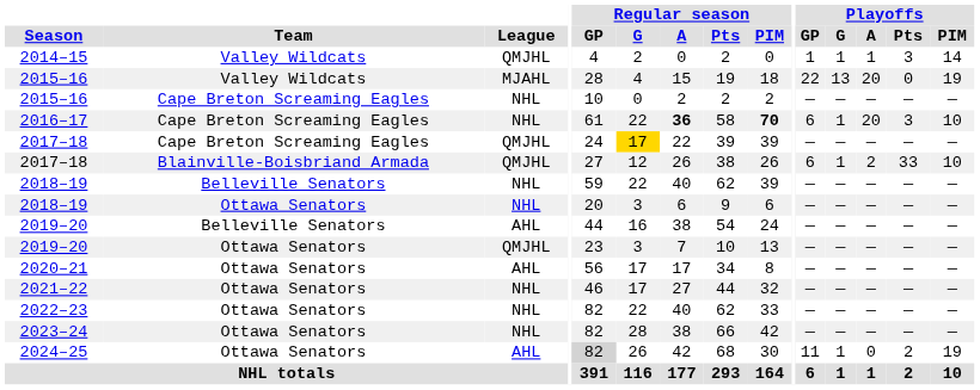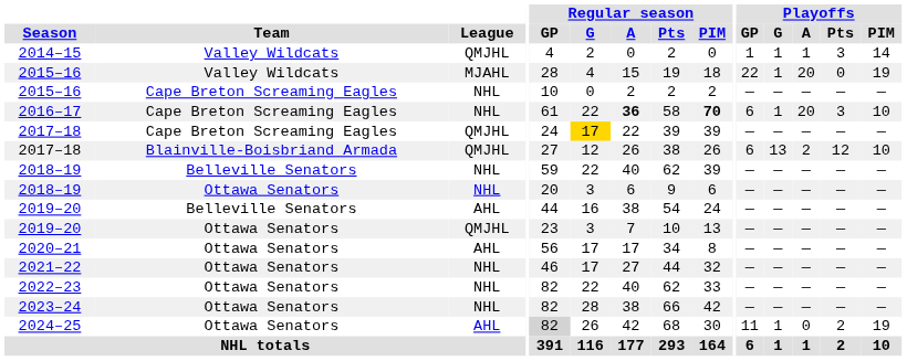 <table border="0" cellpadding="1" cellspacing="0" style="text-align:center; width:60em">
 <tr bgcolor="#e0e0e0">
 <th colspan="3" bgcolor="#ffffff"></th>
 <th rowspan="99" bgcolor="#ffffff"></th>
 <th colspan="5"><a href='#'>Regular season</a></th>
 <th rowspan="99" bgcolor="#ffffff"></th>
 <th colspan="5"><a href='#'>Playoffs</a></th>
 </tr>
 <tr bgcolor="#e0e0e0">
 <th><a href='#'>Season</a></th>
 <th>Team</th>
 <th>League</th>
 <th>GP</th>
 <th><a href='#'>G</a></th>
 <th><a href='#'>A</a></th>
 <th><a href='#'>Pts</a></th>
 <th><a href='#'>PIM</a></th>
 <th>GP</th>
 <th>G</th>
 <th>A</th>
 <th>Pts</th>
 <th>PIM</th>
 </tr>
 <tr>
 <td><a href='#'>2014–15</a></td>
 <td><a href='#'>Valley Wildcats</a></td>
 <td>QMJHL</td>
 <td>4</td>
 <td>2</td>
 <td>0</td>
 <td>2</td>
 <td>0</td>
 <td>1</td>
 <td>1</td>
 <td>1</td>
 <td>3</td>
 <td>14</td>
 </tr>
 <tr bgcolor="#f0f0f0">
 <td><a href='#'>2015–16</a></td>
 <td>Valley Wildcats</td>
 <td>MJAHL</td>
 <td>28</td>
 <td>4</td>
 <td>15</td>
 <td>19</td>
 <td>18</td>
 <td>22</td>
-<td>13</td>
+<td>1</td>
 <td>20</td>
 <td>0</td>
 <td>19</td>
 </tr>
 <tr>
 <td><a href='#'>2015–16</a></td>
 <td><a href='#'>Cape Breton Screaming Eagles</a></td>
 <td>NHL</td>
 <td>10</td>
 <td>0</td>
 <td>2</td>
 <td>2</td>
 <td>2</td>
 <td>—</td>
 <td>—</td>
 <td>—</td>
 <td>—</td>
 <td>—</td>
 </tr>
 <tr bgcolor="#f0f0f0">
 <td><a href='#'>2016–17</a></td>
 <td>Cape Breton Screaming Eagles</td>
 <td>NHL</td>
 <td>61</td>
 <td>22</td>
 <td><strong>36</strong></td>
 <td>58</td>
 <td><strong>70</strong></td>
 <td>6</td>
 <td>1</td>
 <td>20</td>
 <td>3</td>
 <td>10</td>
 </tr>
 <tr>
 <td><a href='#'>2017–18</a></td>
 <td>Cape Breton Screaming Eagles</td>
 <td>QMJHL</td>
 <td>24</td>
 <td style="background: gold;">17</td>
 <td>22</td>
 <td>39</td>
 <td>39</td>
 <td>—</td>
 <td>—</td>
 <td>—</td>
 <td>—</td>
 <td>—</td>
 </tr>
 <tr bgcolor="#f0f0f0">
 <td>2017–18</td>
 <td><a href='#'>Blainville-Boisbriand Armada</a></td>
 <td>QMJHL</td>
 <td>27</td>
 <td>12</td>
 <td>26</td>
 <td>38</td>
 <td>26</td>
 <td>6</td>
-<td>1</td>
+<td>13</td>
 <td>2</td>
-<td>33</td>
+<td>12</td>
 <td>10</td>
 </tr>
 <tr>
 <td><a href='#'>2018–19</a></td>
 <td><a href='#'>Belleville Senators</a></td>
 <td>NHL</td>
 <td>59</td>
 <td>22</td>
 <td>40</td>
 <td>62</td>
 <td>39</td>
 <td>—</td>
 <td>—</td>
 <td>—</td>
 <td>—</td>
 <td>—</td>
 </tr>
 <tr bgcolor="#f0f0f0">
 <td><a href='#'>2018–19</a></td>
 <td><a href='#'>Ottawa Senators</a></td>
 <td><a href='#'>NHL</a></td>
 <td>20</td>
 <td>3</td>
 <td>6</td>
 <td>9</td>
 <td>6</td>
 <td>—</td>
 <td>—</td>
 <td>—</td>
 <td>—</td>
 <td>—</td>
 </tr>
 <tr>
 <td><a href='#'>2019–20</a></td>
 <td>Belleville Senators</td>
 <td>AHL</td>
 <td>44</td>
 <td>16</td>
 <td>38</td>
 <td>54</td>
 <td>24</td>
 <td>—</td>
 <td>—</td>
 <td>—</td>
 <td>—</td>
 <td>—</td>
 </tr>
 <tr bgcolor="#f0f0f0">
 <td><a href='#'>2019–20</a></td>
 <td>Ottawa Senators</td>
 <td>QMJHL</td>
 <td>23</td>
 <td>3</td>
 <td>7</td>
 <td>10</td>
 <td>13</td>
 <td>—</td>
 <td>—</td>
 <td>—</td>
 <td>—</td>
 <td>—</td>
 </tr>
 <tr>
 <td><a href='#'>2020–21</a></td>
 <td>Ottawa Senators</td>
 <td>AHL</td>
 <td>56</td>
 <td>17</td>
 <td>17</td>
 <td>34</td>
 <td>8</td>
 <td>—</td>
 <td>—</td>
 <td>—</td>
 <td>—</td>
 <td>—</td>
 </tr>
 <tr bgcolor="#f0f0f0">
 <td><a href='#'>2021–22</a></td>
 <td>Ottawa Senators</td>
 <td>NHL</td>
 <td>46</td>
 <td>17</td>
 <td>27</td>
 <td>44</td>
 <td>32</td>
 <td>—</td>
 <td>—</td>
 <td>—</td>
 <td>—</td>
 <td>—</td>
 </tr>
 <tr>
 <td><a href='#'>2022–23</a></td>
 <td>Ottawa Senators</td>
 <td>NHL</td>
 <td>82</td>
 <td>22</td>
 <td>40</td>
 <td>62</td>
 <td>33</td>
 <td>—</td>
 <td>—</td>
 <td>—</td>
 <td>—</td>
 <td>—</td>
 </tr>
 <tr bgcolor="#f0f0f0">
 <td><a href='#'>2023–24</a></td>
 <td>Ottawa Senators</td>
 <td>NHL</td>
 <td>82</td>
 <td>28</td>
 <td>38</td>
 <td>66</td>
 <td>42</td>
 <td>—</td>
 <td>—</td>
 <td>—</td>
 <td>—</td>
 <td>—</td>
 </tr>
 <tr>
 <td><a href='#'>2024–25</a></td>
 <td>Ottawa Senators</td>
 <td><a href='#'>AHL</a></td>
 <td style="background: lightgrey;">82</td>
 <td>26</td>
 <td>42</td>
 <td>68</td>
 <td>30</td>
 <td>11</td>
 <td>1</td>
 <td>0</td>
 <td>2</td>
 <td>19</td>
 </tr>
 <tr bgcolor="#e0e0e0">
 <th colspan="3">NHL totals</th>
 <th>391</th>
 <th>116</th>
 <th>177</th>
 <th>293</th>
 <th>164</th>
 <th>6</th>
 <th>1</th>
 <th>1</th>
 <th>2</th>
 <th>10</th>
 </tr>
 </table>
